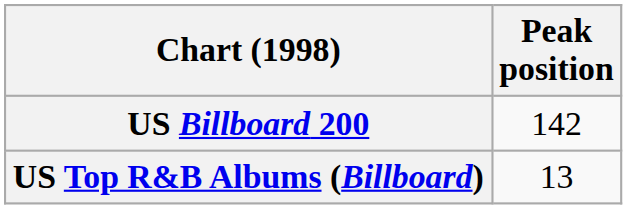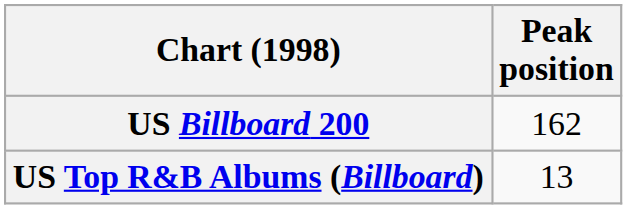 <table class="wikitable sortable plainrowheaders" style="text-align:center">
 <tr>
 <th scope="col">Chart (1998)</th>
 <th scope="col">Peak<br> position</th>
 </tr>
 <tr>
 <th scope="row">US <a href='#'><em>Billboard</em> 200</a></th>
-<td>142</td>
+<td>162</td>
 </tr>
 <tr>
 <th scope="row">US <a href='#'>Top R&B Albums</a> (<em><a href='#'>Billboard</a></em>)</th>
 <td>13</td>
 </tr>
 </table>
